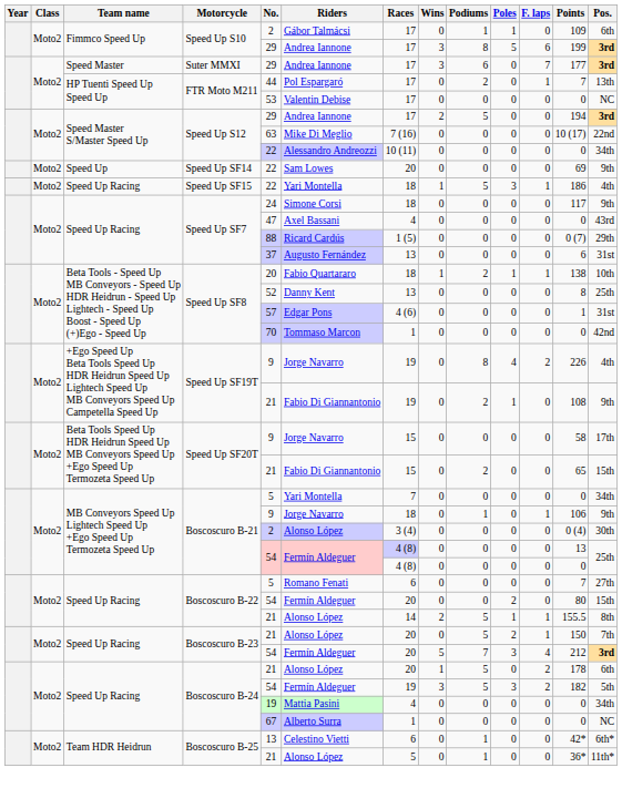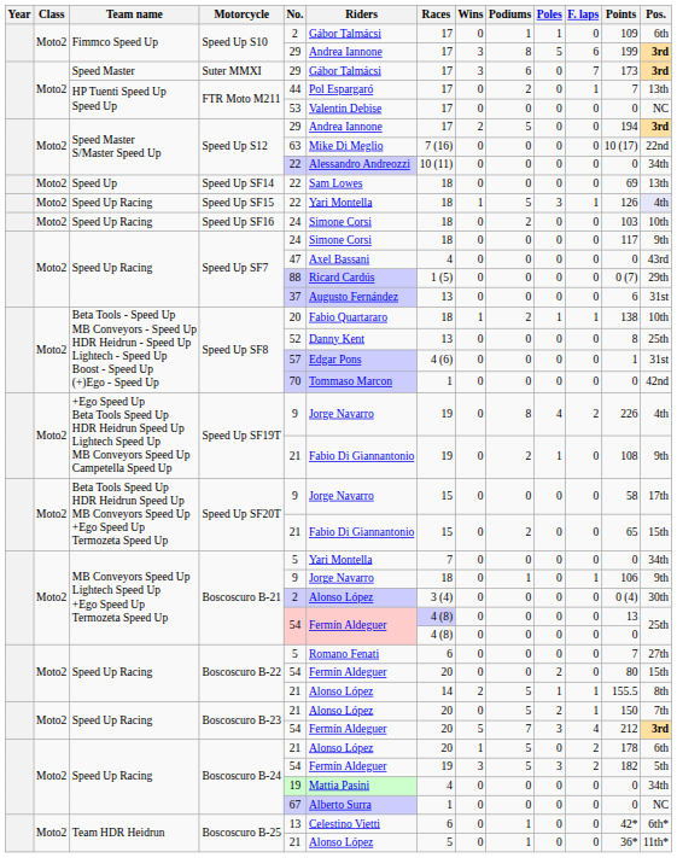 <table class="wikitable" style="text-align:right; font-size:80%;">
 <tr>
 <th scope="col">Year</th>
 <th scope="col">Class</th>
 <th scope="col">Team name</th>
 <th scope="col">Motorcycle</th>
 <th scope="col">No.</th>
 <th scope="col">Riders</th>
 <th scope="col">Races</th>
 <th scope="col">Wins</th>
 <th scope="col">Podiums</th>
 <th scope="col"><a href='#'>Poles</a></th>
 <th scope="col"><a href='#'>F. laps</a></th>
 <th scope="col">Points</th>
 <th scope="col">Pos.</th>
 </tr>
 <tr>
 <th scope="row" rowspan="2"></th>
 <td style="text-align:left;" rowspan="2">Moto2</td>
 <td style="text-align:left;" rowspan="2">Fimmco Speed Up</td>
 <td style="text-align:left;" rowspan="2">Speed Up S10</td>
 <td style="text-align:center;">2</td>
 <td style="text-align:left;"> <a href='#'>Gábor Talmácsi</a></td>
 <td>17</td>
 <td>0</td>
 <td>1</td>
 <td>1</td>
 <td>0</td>
 <td>109</td>
 <td>6th</td>
 </tr>
 <tr>
 <td style="text-align:center;">29</td>
 <td style="text-align:left;"> <a href='#'>Andrea Iannone</a></td>
 <td>17</td>
 <td>3</td>
 <td>8</td>
 <td>5</td>
 <td>6</td>
 <td>199</td>
 <td style="background:#FFDF9F;"><strong>3rd</strong></td>
 </tr>
 <tr>
 <th scope="row" rowspan="3"></th>
 <td style="text-align:left;" rowspan="3">Moto2</td>
 <td style="text-align:left;">Speed Master</td>
 <td style="text-align:left;">Suter MMXI</td>
 <td style="text-align:center;">29</td>
-<td style="text-align:left;"> <a href='#'>Andrea Iannone</a></td>
+<td style="text-align:left;"> <a href='#'>Gábor Talmácsi</a></td>
 <td>17</td>
 <td>3</td>
 <td>6</td>
 <td>0</td>
 <td>7</td>
-<td>177</td>
+<td>173</td>
 <td style="background:#FFDF9F;"><strong>3rd</strong></td>
 </tr>
 <tr>
 <td style="text-align:left;" rowspan="2">HP Tuenti Speed Up<br>Speed Up</td>
 <td style="text-align:left;" rowspan="2">FTR Moto M211</td>
 <td style="text-align:center;">44</td>
 <td style="text-align:left;"> <a href='#'>Pol Espargaró</a></td>
 <td>17</td>
 <td>0</td>
 <td>2</td>
 <td>0</td>
 <td>1</td>
 <td>7</td>
 <td>13th</td>
 </tr>
 <tr>
 <td style="text-align:center;">53</td>
 <td style="text-align:left;"> <a href='#'>Valentin Debise</a></td>
 <td>17</td>
 <td>0</td>
 <td>0</td>
 <td>0</td>
 <td>0</td>
 <td>0</td>
 <td>NC</td>
 </tr>
 <tr>
 <th scope="row" rowspan="3"></th>
 <td style="text-align:left;" rowspan="3">Moto2</td>
 <td style="text-align:left;" rowspan="3">Speed Master<br>S/Master Speed Up</td>
 <td style="text-align:left;" rowspan="3">Speed Up S12</td>
 <td style="text-align:center;">29</td>
 <td style="text-align:left;"> <a href='#'>Andrea Iannone</a></td>
 <td>17</td>
 <td>2</td>
 <td>5</td>
 <td>0</td>
 <td>0</td>
 <td>194</td>
 <td style="background:#FFDF9F;"><strong>3rd</strong></td>
 </tr>
 <tr>
 <td style="text-align:center;">63</td>
 <td style="text-align:left;"> <a href='#'>Mike Di Meglio</a></td>
 <td>7 (16)</td>
 <td>0</td>
 <td>0</td>
 <td>0</td>
 <td>0</td>
 <td>10 (17)</td>
 <td>22nd</td>
 </tr>
 <tr>
 <td style="background:#CCCCFF; text-align:center;">22</td>
 <td style="background:#CCCCFF; text-align:left;"> <a href='#'>Alessandro Andreozzi</a></td>
 <td>10 (11)</td>
 <td>0</td>
 <td>0</td>
 <td>0</td>
 <td>0</td>
 <td>0</td>
 <td>34th</td>
 </tr>
 <tr>
 <th scope="row"></th>
 <td style="text-align:left;">Moto2</td>
 <td style="text-align:left;">Speed Up</td>
 <td style="text-align:left;">Speed Up SF14</td>
 <td style="text-align:center;">22</td>
 <td style="text-align:left;"> <a href='#'>Sam Lowes</a></td>
-<td>20</td>
+<td>18</td>
 <td>0</td>
 <td>0</td>
 <td>0</td>
 <td>0</td>
 <td>69</td>
-<td>9th</td>
+<td>13th</td>
 </tr>
 <tr>
 <th scope="row"></th>
 <td style="text-align:left;">Moto2</td>
 <td style="text-align:left;">Speed Up Racing</td>
 <td style="text-align:left;">Speed Up SF15</td>
 <td style="text-align:center;">22</td>
 <td style="text-align:left;"> <a href='#'>Yari Montella</a></td>
 <td>18</td>
 <td>1</td>
 <td>5</td>
 <td>3</td>
 <td>1</td>
-<td>186</td>
-<td>4th</td>
+<td>126</td>
+<td style="background: lavender;">4th</td>
+</tr>
+<tr>
+<th scope="row"></th>
+<td style="text-align:left;">Moto2</td>
+<td style="text-align:left;">Speed Up Racing</td>
+<td style="text-align:left;">Speed Up SF16</td>
+<td style="text-align:center;">24</td>
+<td style="text-align:left;"> <a href='#'>Simone Corsi</a></td>
+<td>18</td>
+<td>0</td>
+<td>2</td>
+<td>0</td>
+<td>0</td>
+<td>103</td>
+<td>10th</td>
 </tr>
 <tr>
 <th scope="row" rowspan="4"></th>
 <td style="text-align:left;" rowspan="4">Moto2</td>
 <td style="text-align:left;" rowspan="4">Speed Up Racing</td>
 <td style="text-align:left;" rowspan="4">Speed Up SF7</td>
 <td style="text-align:center;">24</td>
 <td style="text-align:left;"> <a href='#'>Simone Corsi</a></td>
 <td>18</td>
 <td>0</td>
 <td>0</td>
 <td>0</td>
 <td>0</td>
 <td>117</td>
 <td>9th</td>
 </tr>
 <tr>
 <td style="text-align:center;">47</td>
 <td style="text-align:left;"> <a href='#'>Axel Bassani</a></td>
 <td>4</td>
 <td>0</td>
 <td>0</td>
 <td>0</td>
 <td>0</td>
 <td>0</td>
 <td>43rd</td>
 </tr>
 <tr>
 <td style="background:#CCCCFF; text-align:center;">88</td>
 <td style="background:#CCCCFF; text-align:left;"> <a href='#'>Ricard Cardús</a></td>
 <td>1 (5)</td>
 <td>0</td>
 <td>0</td>
 <td>0</td>
 <td>0</td>
 <td>0 (7)</td>
 <td>29th</td>
 </tr>
 <tr>
 <td style="background:#CCCCFF; text-align:center;">37</td>
 <td style="background:#CCCCFF; text-align:left;"> <a href='#'>Augusto Fernández</a></td>
 <td>13</td>
 <td>0</td>
 <td>0</td>
 <td>0</td>
 <td>0</td>
 <td>6</td>
 <td>31st</td>
 </tr>
 <tr>
 <th scope="row" rowspan="4"></th>
 <td style="text-align:left;" rowspan="4">Moto2</td>
 <td style="text-align:left;" rowspan="4">Beta Tools - Speed Up<br>MB Conveyors - Speed Up<br>HDR Heidrun - Speed Up<br>Lightech - Speed Up<br>Boost - Speed Up<br>(+)Ego - Speed Up</td>
 <td style="text-align:left;" rowspan="4">Speed Up SF8</td>
 <td style="text-align:center;">20</td>
 <td style="text-align:left;"> <a href='#'>Fabio Quartararo</a></td>
 <td>18</td>
 <td>1</td>
 <td>2</td>
 <td>1</td>
 <td>1</td>
 <td>138</td>
 <td>10th</td>
 </tr>
 <tr>
 <td style="text-align:center;">52</td>
 <td style="text-align:left;"> <a href='#'>Danny Kent</a></td>
 <td>13</td>
 <td>0</td>
 <td>0</td>
 <td>0</td>
 <td>0</td>
 <td>8</td>
 <td>25th</td>
 </tr>
 <tr>
 <td style="background:#CCCCFF; text-align:center;">57</td>
 <td style="background:#CCCCFF; text-align:left;"> <a href='#'>Edgar Pons</a></td>
 <td>4 (6)</td>
 <td>0</td>
 <td>0</td>
 <td>0</td>
 <td>0</td>
 <td>1</td>
 <td>31st</td>
 </tr>
 <tr>
 <td style="background:#CCCCFF; text-align:center;">70</td>
 <td style="background:#CCCCFF; text-align:left;"> <a href='#'>Tommaso Marcon</a></td>
 <td>1</td>
 <td>0</td>
 <td>0</td>
 <td>0</td>
 <td>0</td>
 <td>0</td>
 <td>42nd</td>
 </tr>
 <tr>
 <th scope="row" rowspan="2"></th>
 <td style="text-align:left;" rowspan="2">Moto2</td>
 <td style="text-align:left;" rowspan="2">+Ego Speed Up<br>Beta Tools Speed Up<br>HDR Heidrun Speed Up<br>Lightech Speed Up<br>MB Conveyors Speed Up<br>Campetella Speed Up</td>
 <td style="text-align:left;" rowspan="2">Speed Up SF19T</td>
 <td style="text-align:center;">9</td>
 <td style="text-align:left;"> <a href='#'>Jorge Navarro</a></td>
 <td>19</td>
 <td>0</td>
 <td>8</td>
 <td>4</td>
 <td>2</td>
 <td>226</td>
 <td>4th</td>
 </tr>
 <tr>
 <td style="text-align:center;">21</td>
 <td style="text-align:left;"> <a href='#'>Fabio Di Giannantonio</a></td>
 <td>19</td>
 <td>0</td>
 <td>2</td>
 <td>1</td>
 <td>0</td>
 <td>108</td>
 <td>9th</td>
 </tr>
 <tr>
 <th scope="row" rowspan="2"></th>
 <td style="text-align:left;" rowspan="2">Moto2</td>
 <td style="text-align:left;" rowspan="2">Beta Tools Speed Up<br>HDR Heidrun Speed Up<br>MB Conveyors Speed Up<br>+Ego Speed Up<br>Termozeta Speed Up</td>
 <td style="text-align:left;" rowspan="2">Speed Up SF20T</td>
 <td style="text-align:center;">9</td>
 <td style="text-align:left;"> <a href='#'>Jorge Navarro</a></td>
 <td>15</td>
 <td>0</td>
 <td>0</td>
 <td>0</td>
 <td>0</td>
 <td>58</td>
 <td>17th</td>
 </tr>
 <tr>
 <td style="text-align:center;">21</td>
 <td style="text-align:left;"> <a href='#'>Fabio Di Giannantonio</a></td>
 <td>15</td>
 <td>0</td>
 <td>2</td>
 <td>0</td>
 <td>0</td>
 <td>65</td>
 <td>15th</td>
 </tr>
 <tr>
 <th scope="row" rowspan="5"></th>
 <td style="text-align:left;" rowspan="5">Moto2</td>
 <td style="text-align:left;" rowspan="5">MB Conveyors Speed Up<br>Lightech Speed Up<br>+Ego Speed Up<br>Termozeta Speed Up</td>
 <td style="text-align:left;" rowspan="5">Boscoscuro B-21</td>
 <td style="text-align:center;">5</td>
 <td style="text-align:left;"> <a href='#'>Yari Montella</a></td>
 <td>7</td>
 <td>0</td>
 <td>0</td>
 <td>0</td>
 <td>0</td>
 <td>0</td>
 <td>34th</td>
 </tr>
 <tr>
 <td style="text-align:center;">9</td>
 <td style="text-align:left;"> <a href='#'>Jorge Navarro</a></td>
 <td>18</td>
 <td>0</td>
 <td>1</td>
 <td>0</td>
 <td>1</td>
 <td>106</td>
 <td>9th</td>
 </tr>
 <tr>
 <td style="background:#CCCCFF; text-align:center;">2</td>
 <td style="background:#CCCCFF; text-align:left;"> <a href='#'>Alonso López</a></td>
 <td>3 (4)</td>
 <td>0</td>
 <td>0</td>
 <td>0</td>
 <td>0</td>
 <td>0 (4)</td>
 <td>30th</td>
 </tr>
 <tr>
 <td style="background:#FFCCCC; text-align:center;" rowspan="2">54</td>
 <td style="background:#FFCCCC; text-align:left;" rowspan="2"> <a href='#'>Fermín Aldeguer</a></td>
 <td style="background:#CCCCFF;">4 (8)</td>
 <td>0</td>
 <td>0</td>
 <td>0</td>
 <td>0</td>
 <td>13</td>
 <td rowspan="2">25th</td>
 </tr>
 <tr>
 <td>4 (8)</td>
 <td>0</td>
 <td>0</td>
 <td>0</td>
 <td>0</td>
 <td>0</td>
 </tr>
 <tr>
 <th scope="row" rowspan="3"></th>
 <td style="text-align:left;" rowspan="3">Moto2</td>
 <td style="text-align:left;" rowspan="3">Speed Up Racing</td>
 <td style="text-align:left;" rowspan="3">Boscoscuro B-22</td>
 <td style="text-align:center;">5</td>
 <td style="text-align:left;"> <a href='#'>Romano Fenati</a></td>
 <td>6</td>
 <td>0</td>
 <td>0</td>
 <td>0</td>
 <td>0</td>
 <td>7</td>
 <td>27th</td>
 </tr>
 <tr>
 <td style="text-align:center;">54</td>
 <td style="text-align:left;"> <a href='#'>Fermín Aldeguer</a></td>
 <td>20</td>
 <td>0</td>
 <td>0</td>
 <td>2</td>
 <td>0</td>
 <td>80</td>
 <td>15th</td>
 </tr>
 <tr>
 <td style="text-align:center;">21</td>
 <td style="text-align:left;"> <a href='#'>Alonso López</a></td>
 <td>14</td>
 <td>2</td>
 <td>5</td>
 <td>1</td>
 <td>1</td>
 <td>155.5</td>
 <td>8th</td>
 </tr>
 <tr>
 <th scope="row" rowspan="2"></th>
 <td style="text-align:left;" rowspan="2">Moto2</td>
 <td style="text-align:left;" rowspan="2">Speed Up Racing</td>
 <td style="text-align:left;" rowspan="2">Boscoscuro B-23</td>
 <td style="text-align:center;">21</td>
 <td style="text-align:left;"> <a href='#'>Alonso López</a></td>
 <td>20</td>
 <td>0</td>
 <td>5</td>
 <td>2</td>
 <td>1</td>
 <td>150</td>
 <td>7th</td>
 </tr>
 <tr>
 <td style="text-align:center;">54</td>
 <td style="text-align:left;"> <a href='#'>Fermín Aldeguer</a></td>
 <td>20</td>
 <td>5</td>
 <td>7</td>
 <td>3</td>
 <td>4</td>
 <td>212</td>
 <td style="background:#FFDF9F;"><strong>3rd</strong></td>
 </tr>
 <tr>
 <th rowspan="4"></th>
 <td style="text-align:left;" rowspan="4">Moto2</td>
 <td style="text-align:left;" rowspan="4">Speed Up Racing</td>
 <td style="text-align:left;" rowspan="4">Boscoscuro B-24</td>
 <td style="text-align:center;">21</td>
 <td style="text-align:left;"> <a href='#'>Alonso López</a></td>
 <td>20</td>
 <td>1</td>
 <td>5</td>
 <td>0</td>
 <td>2</td>
 <td>178</td>
 <td>6th</td>
 </tr>
 <tr>
 <td style="text-align:center;">54</td>
 <td style="text-align:left;"> <a href='#'>Fermín Aldeguer</a></td>
 <td>19</td>
 <td>3</td>
 <td>5</td>
 <td>3</td>
 <td>2</td>
 <td>182</td>
 <td>5th</td>
 </tr>
 <tr>
 <td style="background:#CCFFCC; text-align:center;">19</td>
 <td style="background:#CCFFCC; text-align:left;"> <a href='#'>Mattia Pasini</a></td>
 <td>4</td>
 <td>0</td>
 <td>0</td>
 <td>0</td>
 <td>0</td>
 <td>0</td>
 <td>34th</td>
 </tr>
 <tr>
 <td style="background:#CCCCFF; text-align:center;">67</td>
 <td style="background:#CCCCFF; text-align:left;"> <a href='#'>Alberto Surra</a></td>
 <td>1</td>
 <td>0</td>
 <td>0</td>
 <td>0</td>
 <td>0</td>
 <td>0</td>
 <td>NC</td>
 </tr>
 <tr>
 <th rowspan="2"></th>
 <td style="text-align:left;" rowspan="2">Moto2</td>
 <td style="text-align:left;" rowspan="2">Team HDR Heidrun</td>
 <td style="text-align:left;" rowspan="2">Boscoscuro B-25</td>
 <td style="text-align:center;">13</td>
 <td style="text-align:left;"> <a href='#'>Celestino Vietti</a></td>
 <td>6</td>
 <td>0</td>
 <td>1</td>
 <td>0</td>
 <td>0</td>
 <td>42*</td>
 <td>6th*</td>
 </tr>
 <tr>
 <td style="text-align:center;">21</td>
 <td style="text-align:left;"> <a href='#'>Alonso López</a></td>
 <td>5</td>
 <td>0</td>
 <td>1</td>
 <td>0</td>
 <td>0</td>
 <td>36*</td>
 <td>11th*</td>
 </tr>
 </table>
